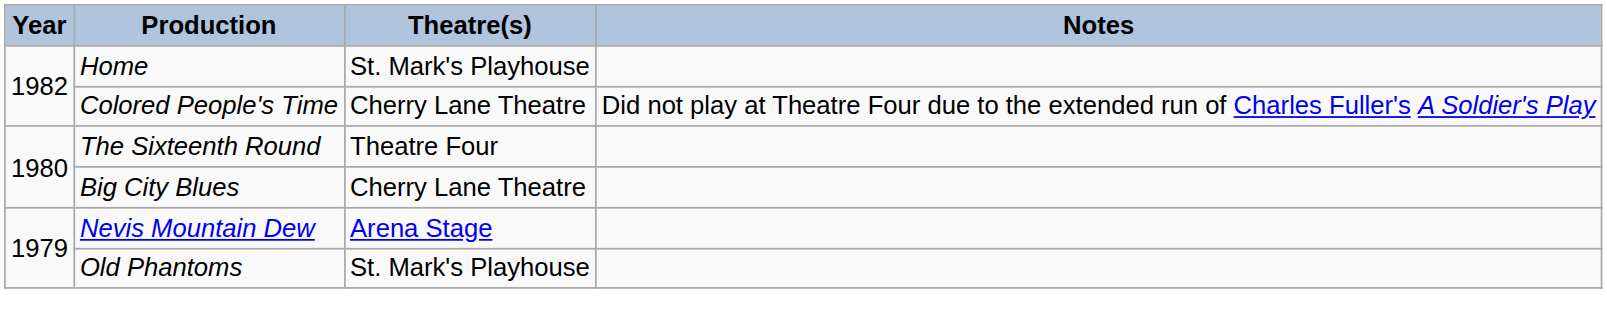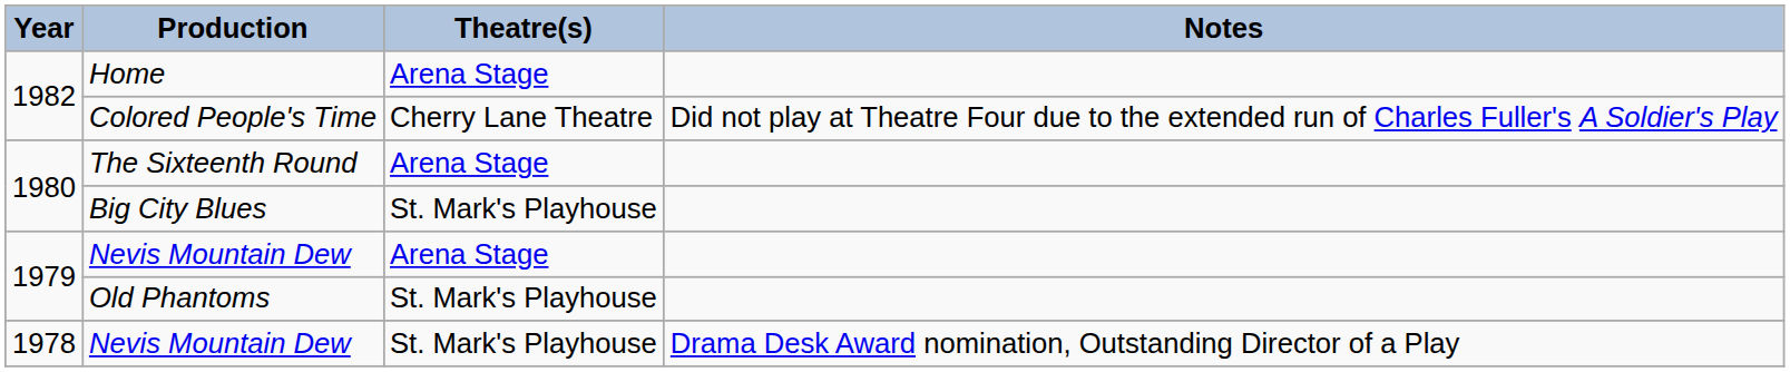 <table class="wikitable" style="font-size:90%;">
 <tr>
 <th style="background:#B0C4DE;">Year</th>
 <th style="background:#B0C4DE;">Production</th>
 <th style="background:#B0C4DE;">Theatre(s)</th>
 <th style="background:#B0C4DE;">Notes</th>
 </tr>
 <tr>
 <td rowspan=2>1982</td>
 <td><em>Home</em></td>
-<td>St. Mark's Playhouse</td>
+<td><a href='#'>Arena Stage</a></td>
 <td></td>
 </tr>
 <tr>
 <td><em>Colored People's Time</em></td>
 <td>Cherry Lane Theatre</td>
 <td>Did not play at Theatre Four due to the extended run of <a href='#'>Charles Fuller's</a> <em><a href='#'>A Soldier's Play</a></em></td>
 </tr>
 <tr>
 <td rowspan=2>1980</td>
 <td><em>The Sixteenth Round</em></td>
-<td>Theatre Four</td>
+<td><a href='#'>Arena Stage</a></td>
 <td></td>
 </tr>
 <tr>
 <td><em>Big City Blues</em></td>
-<td>Cherry Lane Theatre</td>
+<td>St. Mark's Playhouse</td>
 <td></td>
 </tr>
 <tr>
 <td rowspan=2>1979</td>
 <td><em><a href='#'>Nevis Mountain Dew</a></em></td>
 <td><a href='#'>Arena Stage</a></td>
 <td></td>
 </tr>
 <tr>
 <td><em>Old Phantoms</em></td>
 <td>St. Mark's Playhouse</td>
 <td></td>
 </tr>
+<tr>
+<td>1978</td>
+<td><em><a href='#'>Nevis Mountain Dew</a></em></td>
+<td>St. Mark's Playhouse</td>
+<td><a href='#'>Drama Desk Award</a> nomination, Outstanding Director of a Play</td>
+</tr>
 </table>
